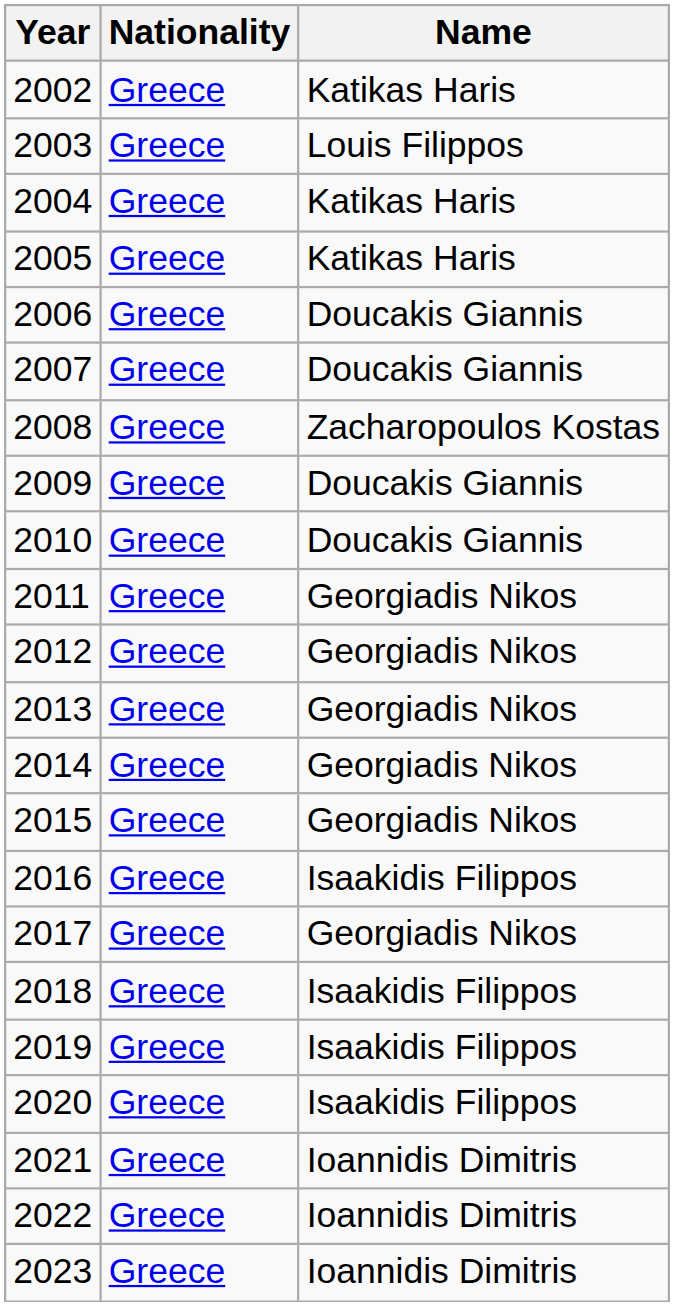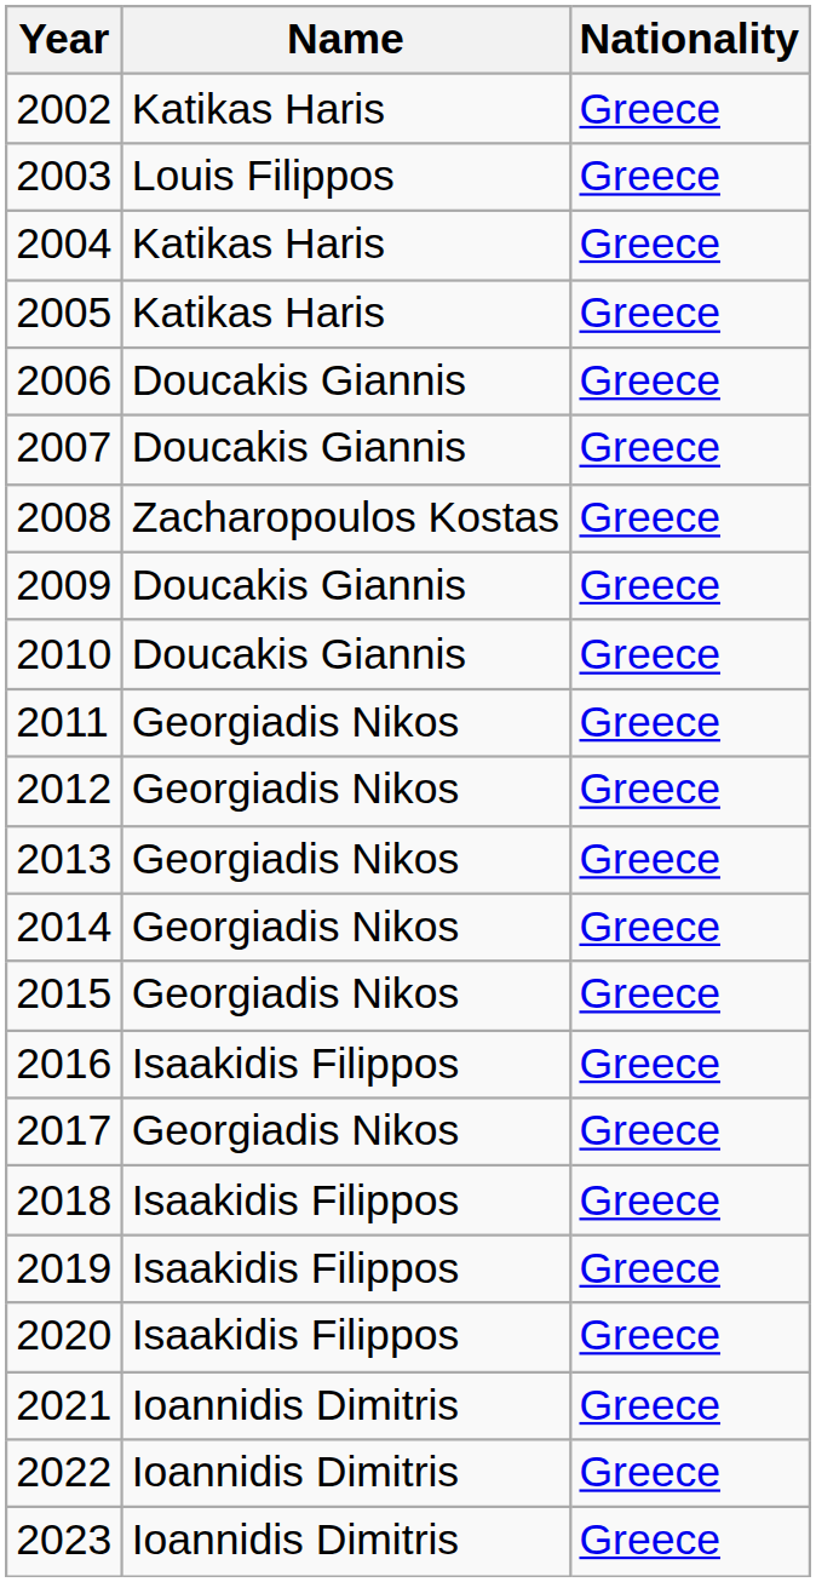 <table class="wikitable sortable">
 <tr>
 <th>Year</th>
+<th>Name</th>
 <th>Nationality</th>
-<th>Name</th>
 </tr>
 <tr>
 <td>2002</td>
+<td>Katikas Haris</td>
 <td><a href='#'>Greece</a></td>
-<td>Katikas Haris</td>
 </tr>
 <tr>
 <td>2003</td>
+<td>Louis Filippos</td>
 <td><a href='#'>Greece</a></td>
-<td>Louis Filippos</td>
 </tr>
 <tr>
 <td>2004</td>
+<td>Katikas Haris</td>
 <td><a href='#'>Greece</a></td>
-<td>Katikas Haris</td>
 </tr>
 <tr>
 <td>2005</td>
+<td>Katikas Haris</td>
 <td><a href='#'>Greece</a></td>
-<td>Katikas Haris</td>
 </tr>
 <tr>
 <td>2006</td>
+<td>Doucakis Giannis</td>
 <td><a href='#'>Greece</a></td>
-<td>Doucakis Giannis</td>
 </tr>
 <tr>
 <td>2007</td>
+<td>Doucakis Giannis</td>
 <td><a href='#'>Greece</a></td>
-<td>Doucakis Giannis</td>
 </tr>
 <tr>
 <td>2008</td>
+<td>Zacharopoulos Kostas</td>
 <td><a href='#'>Greece</a></td>
-<td>Zacharopoulos Kostas</td>
 </tr>
 <tr>
 <td>2009</td>
+<td>Doucakis Giannis</td>
 <td><a href='#'>Greece</a></td>
-<td>Doucakis Giannis</td>
 </tr>
 <tr>
 <td>2010</td>
+<td>Doucakis Giannis</td>
 <td><a href='#'>Greece</a></td>
-<td>Doucakis Giannis</td>
 </tr>
 <tr>
 <td>2011</td>
+<td>Georgiadis Nikos</td>
 <td><a href='#'>Greece</a></td>
-<td>Georgiadis Nikos</td>
 </tr>
 <tr>
 <td>2012</td>
+<td>Georgiadis Nikos</td>
 <td><a href='#'>Greece</a></td>
-<td>Georgiadis Nikos</td>
 </tr>
 <tr>
 <td>2013</td>
+<td>Georgiadis Nikos</td>
 <td><a href='#'>Greece</a></td>
-<td>Georgiadis Nikos</td>
 </tr>
 <tr>
 <td>2014</td>
+<td>Georgiadis Nikos</td>
 <td><a href='#'>Greece</a></td>
-<td>Georgiadis Nikos</td>
 </tr>
 <tr>
 <td>2015</td>
+<td>Georgiadis Nikos</td>
 <td><a href='#'>Greece</a></td>
-<td>Georgiadis Nikos</td>
 </tr>
 <tr>
 <td>2016</td>
+<td>Isaakidis Filippos</td>
 <td><a href='#'>Greece</a></td>
-<td>Isaakidis Filippos</td>
 </tr>
 <tr>
 <td>2017</td>
+<td>Georgiadis Nikos</td>
 <td><a href='#'>Greece</a></td>
-<td>Georgiadis Nikos</td>
 </tr>
 <tr>
 <td>2018</td>
+<td>Isaakidis Filippos</td>
 <td><a href='#'>Greece</a></td>
-<td>Isaakidis Filippos</td>
 </tr>
 <tr>
 <td>2019</td>
+<td>Isaakidis Filippos</td>
 <td><a href='#'>Greece</a></td>
-<td>Isaakidis Filippos</td>
 </tr>
 <tr>
 <td>2020</td>
+<td>Isaakidis Filippos</td>
 <td><a href='#'>Greece</a></td>
-<td>Isaakidis Filippos</td>
 </tr>
 <tr>
 <td>2021</td>
+<td>Ioannidis Dimitris</td>
 <td><a href='#'>Greece</a></td>
-<td>Ioannidis Dimitris</td>
 </tr>
 <tr>
 <td>2022</td>
+<td>Ioannidis Dimitris</td>
 <td><a href='#'>Greece</a></td>
-<td>Ioannidis Dimitris</td>
 </tr>
 <tr>
 <td>2023</td>
+<td>Ioannidis Dimitris</td>
 <td><a href='#'>Greece</a></td>
-<td>Ioannidis Dimitris</td>
 </tr>
 </table>
